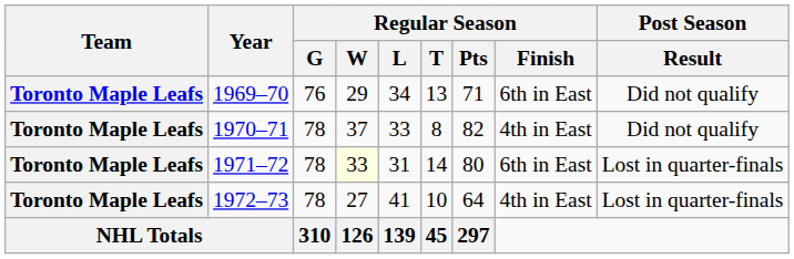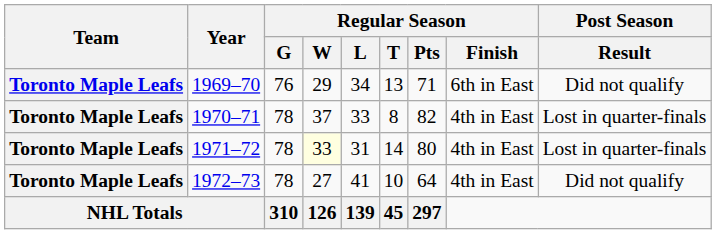 <table class="wikitable" style="font-size: 95%; text-align:center;">
 <tr>
 <th rowspan="2">Team</th>
 <th rowspan="2">Year</th>
 <th colspan="6">Regular Season</th>
 <th colspan="1">Post Season</th>
 </tr>
 <tr>
 <th>G</th>
 <th>W</th>
 <th>L</th>
 <th>T</th>
 <th>Pts</th>
 <th>Finish</th>
 <th>Result</th>
 </tr>
 <tr>
 <th><a href='#'>Toronto Maple Leafs</a></th>
 <td><a href='#'>1969–70</a></td>
 <td>76</td>
 <td>29</td>
 <td>34</td>
 <td>13</td>
 <td>71</td>
 <td>6th in East</td>
 <td>Did not qualify</td>
 </tr>
 <tr>
 <th>Toronto Maple Leafs</th>
 <td><a href='#'>1970–71</a></td>
 <td>78</td>
 <td>37</td>
 <td>33</td>
 <td>8</td>
 <td>82</td>
 <td>4th in East</td>
-<td>Did not qualify</td>
+<td>Lost in quarter-finals</td>
 </tr>
 <tr>
 <th>Toronto Maple Leafs</th>
 <td><a href='#'>1971–72</a></td>
 <td>78</td>
 <td style="background: lightyellow;">33</td>
 <td>31</td>
 <td>14</td>
 <td>80</td>
-<td>6th in East</td>
+<td>4th in East</td>
 <td>Lost in quarter-finals</td>
 </tr>
 <tr>
 <th>Toronto Maple Leafs</th>
 <td><a href='#'>1972–73</a></td>
 <td>78</td>
 <td>27</td>
 <td>41</td>
 <td>10</td>
 <td>64</td>
 <td>4th in East</td>
-<td>Lost in quarter-finals</td>
+<td>Did not qualify</td>
 </tr>
 <tr>
 <th colspan="2">NHL Totals</th>
 <th>310</th>
 <th>126</th>
 <th>139</th>
 <th>45</th>
 <th>297</th>
 </tr>
 </table>
